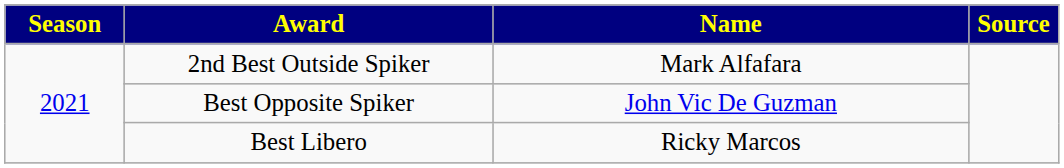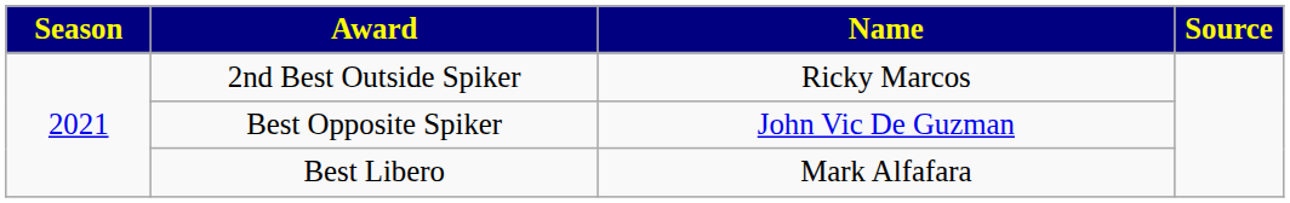 <table class="wikitable">
 <tr>
 <th width=70px style="background: #000080; color: yellow; text-align: center"><strong>Season</strong></th>
 <th width=230px style="background: #000080; color: yellow"><strong>Award</strong></th>
 <th width=300px style="background: #000080; color: yellow"><strong>Name</strong></th>
 <th width=50px style="background: #000080; color: yellow"><strong>Source</strong></th>
 </tr>
 <tr align=center>
 <td rowspan=3><a href='#'>2021</a></td>
 <td>2nd Best Outside Spiker</td>
-<td>Mark Alfafara</td>
+<td>Ricky Marcos</td>
 <td rowspan=3></td>
 </tr>
 <tr align=center>
 <td>Best Opposite Spiker</td>
 <td><a href='#'>John Vic De Guzman</a></td>
 </tr>
 <tr align=center>
 <td>Best Libero</td>
-<td>Ricky Marcos</td>
+<td>Mark Alfafara</td>
 </tr>
 </table>
